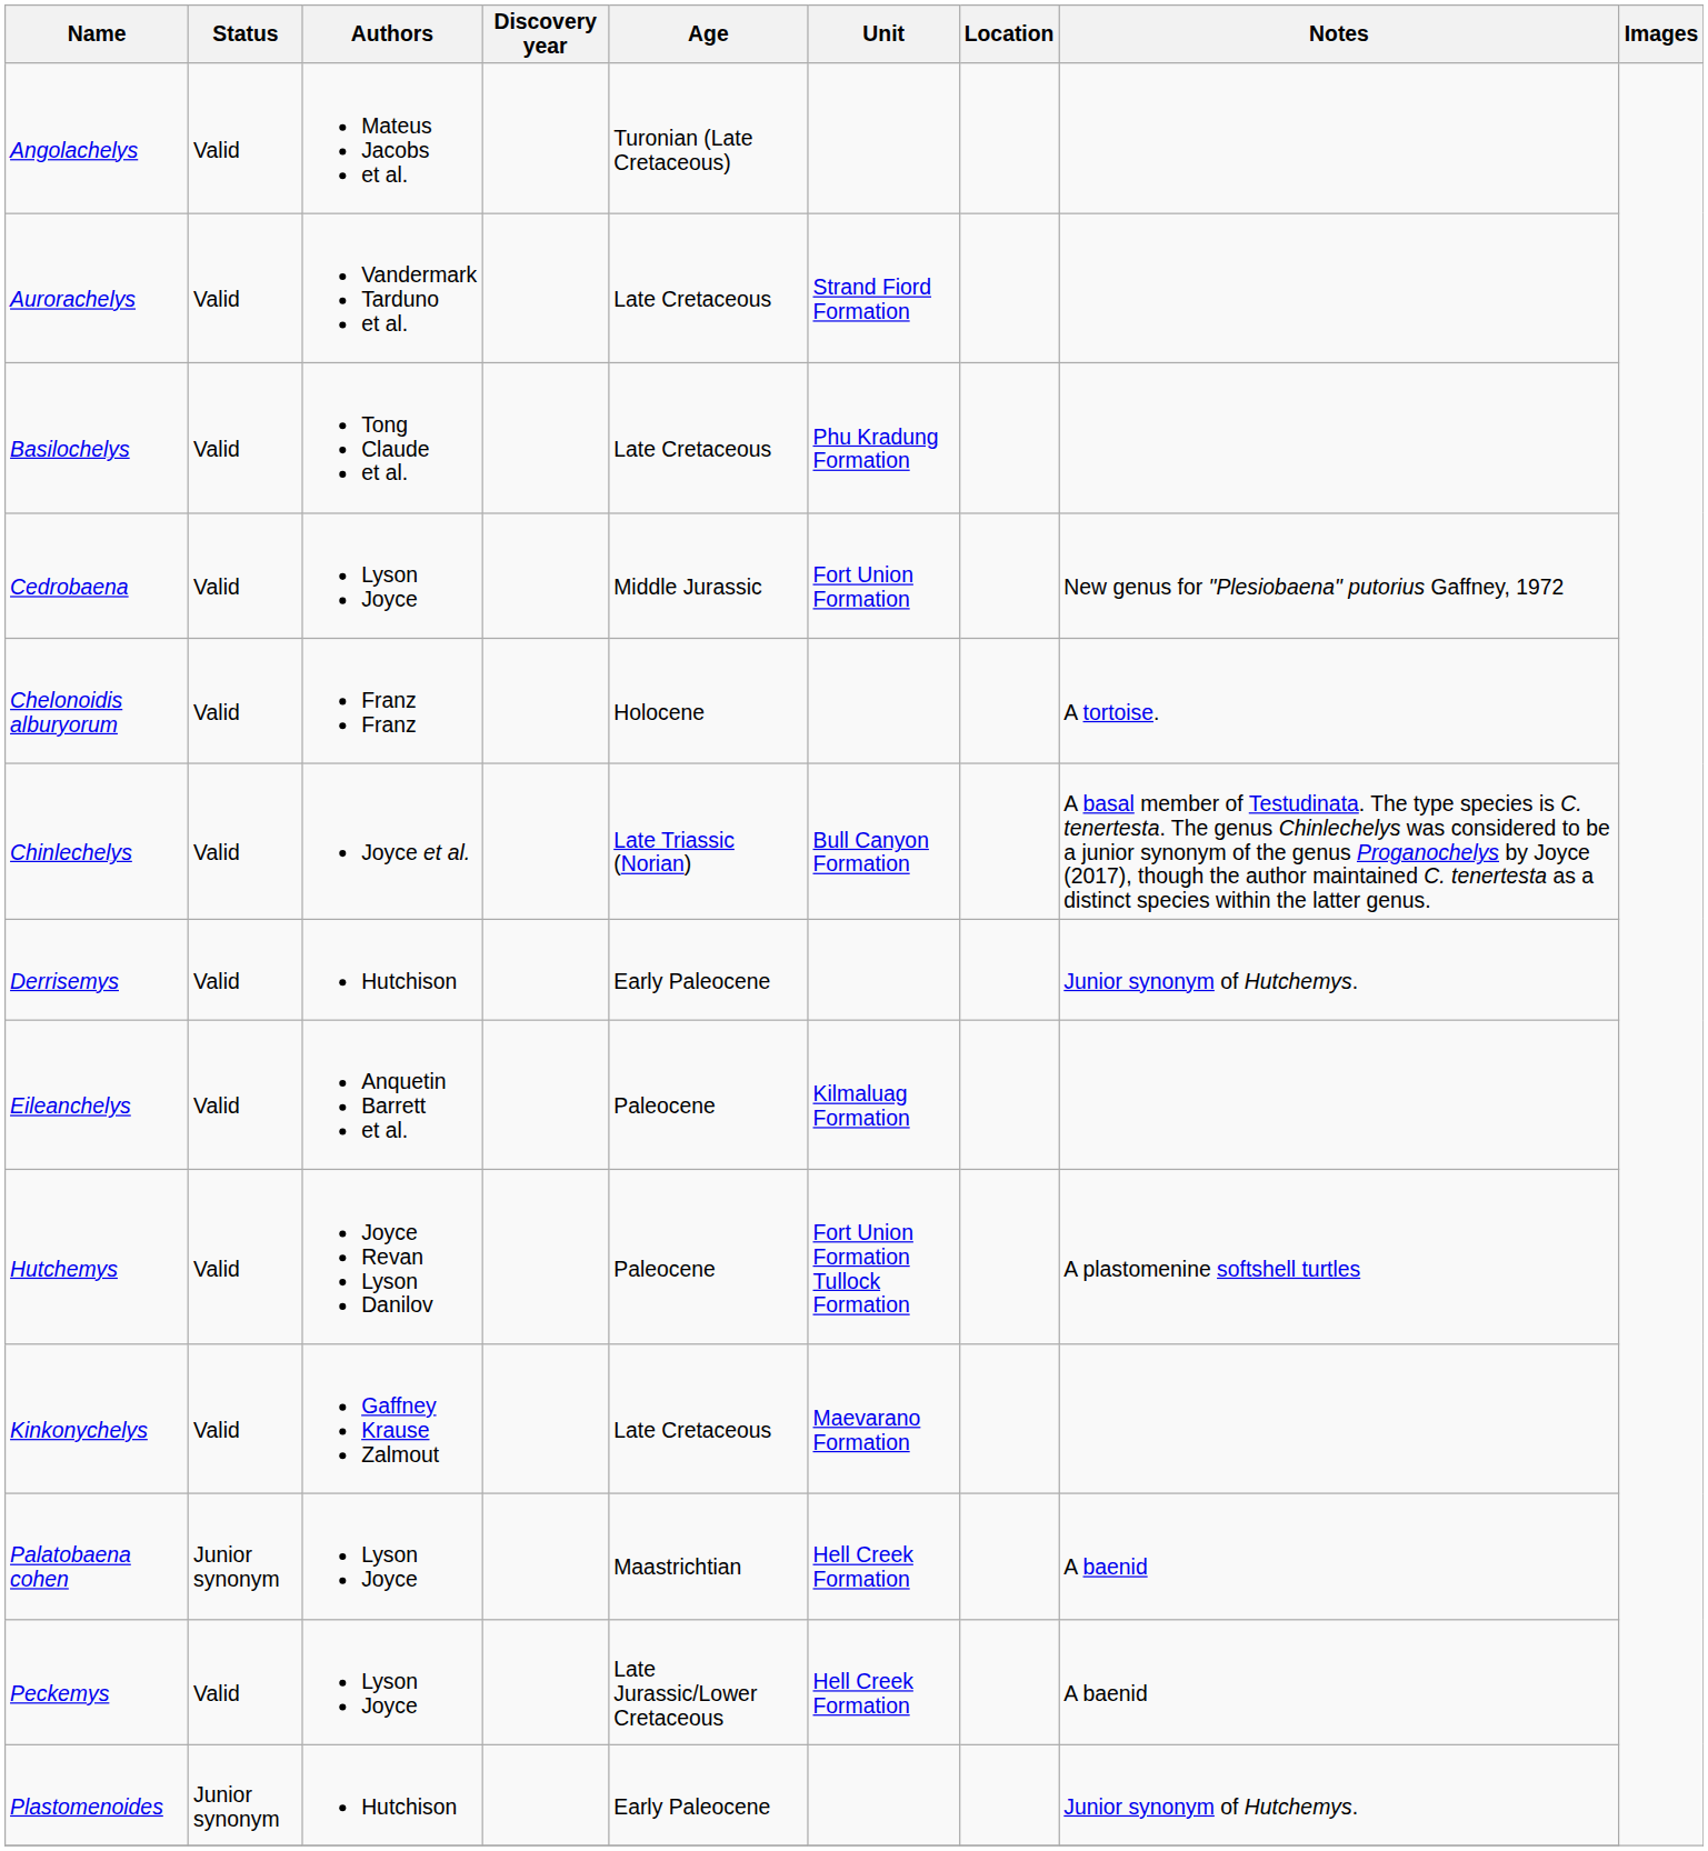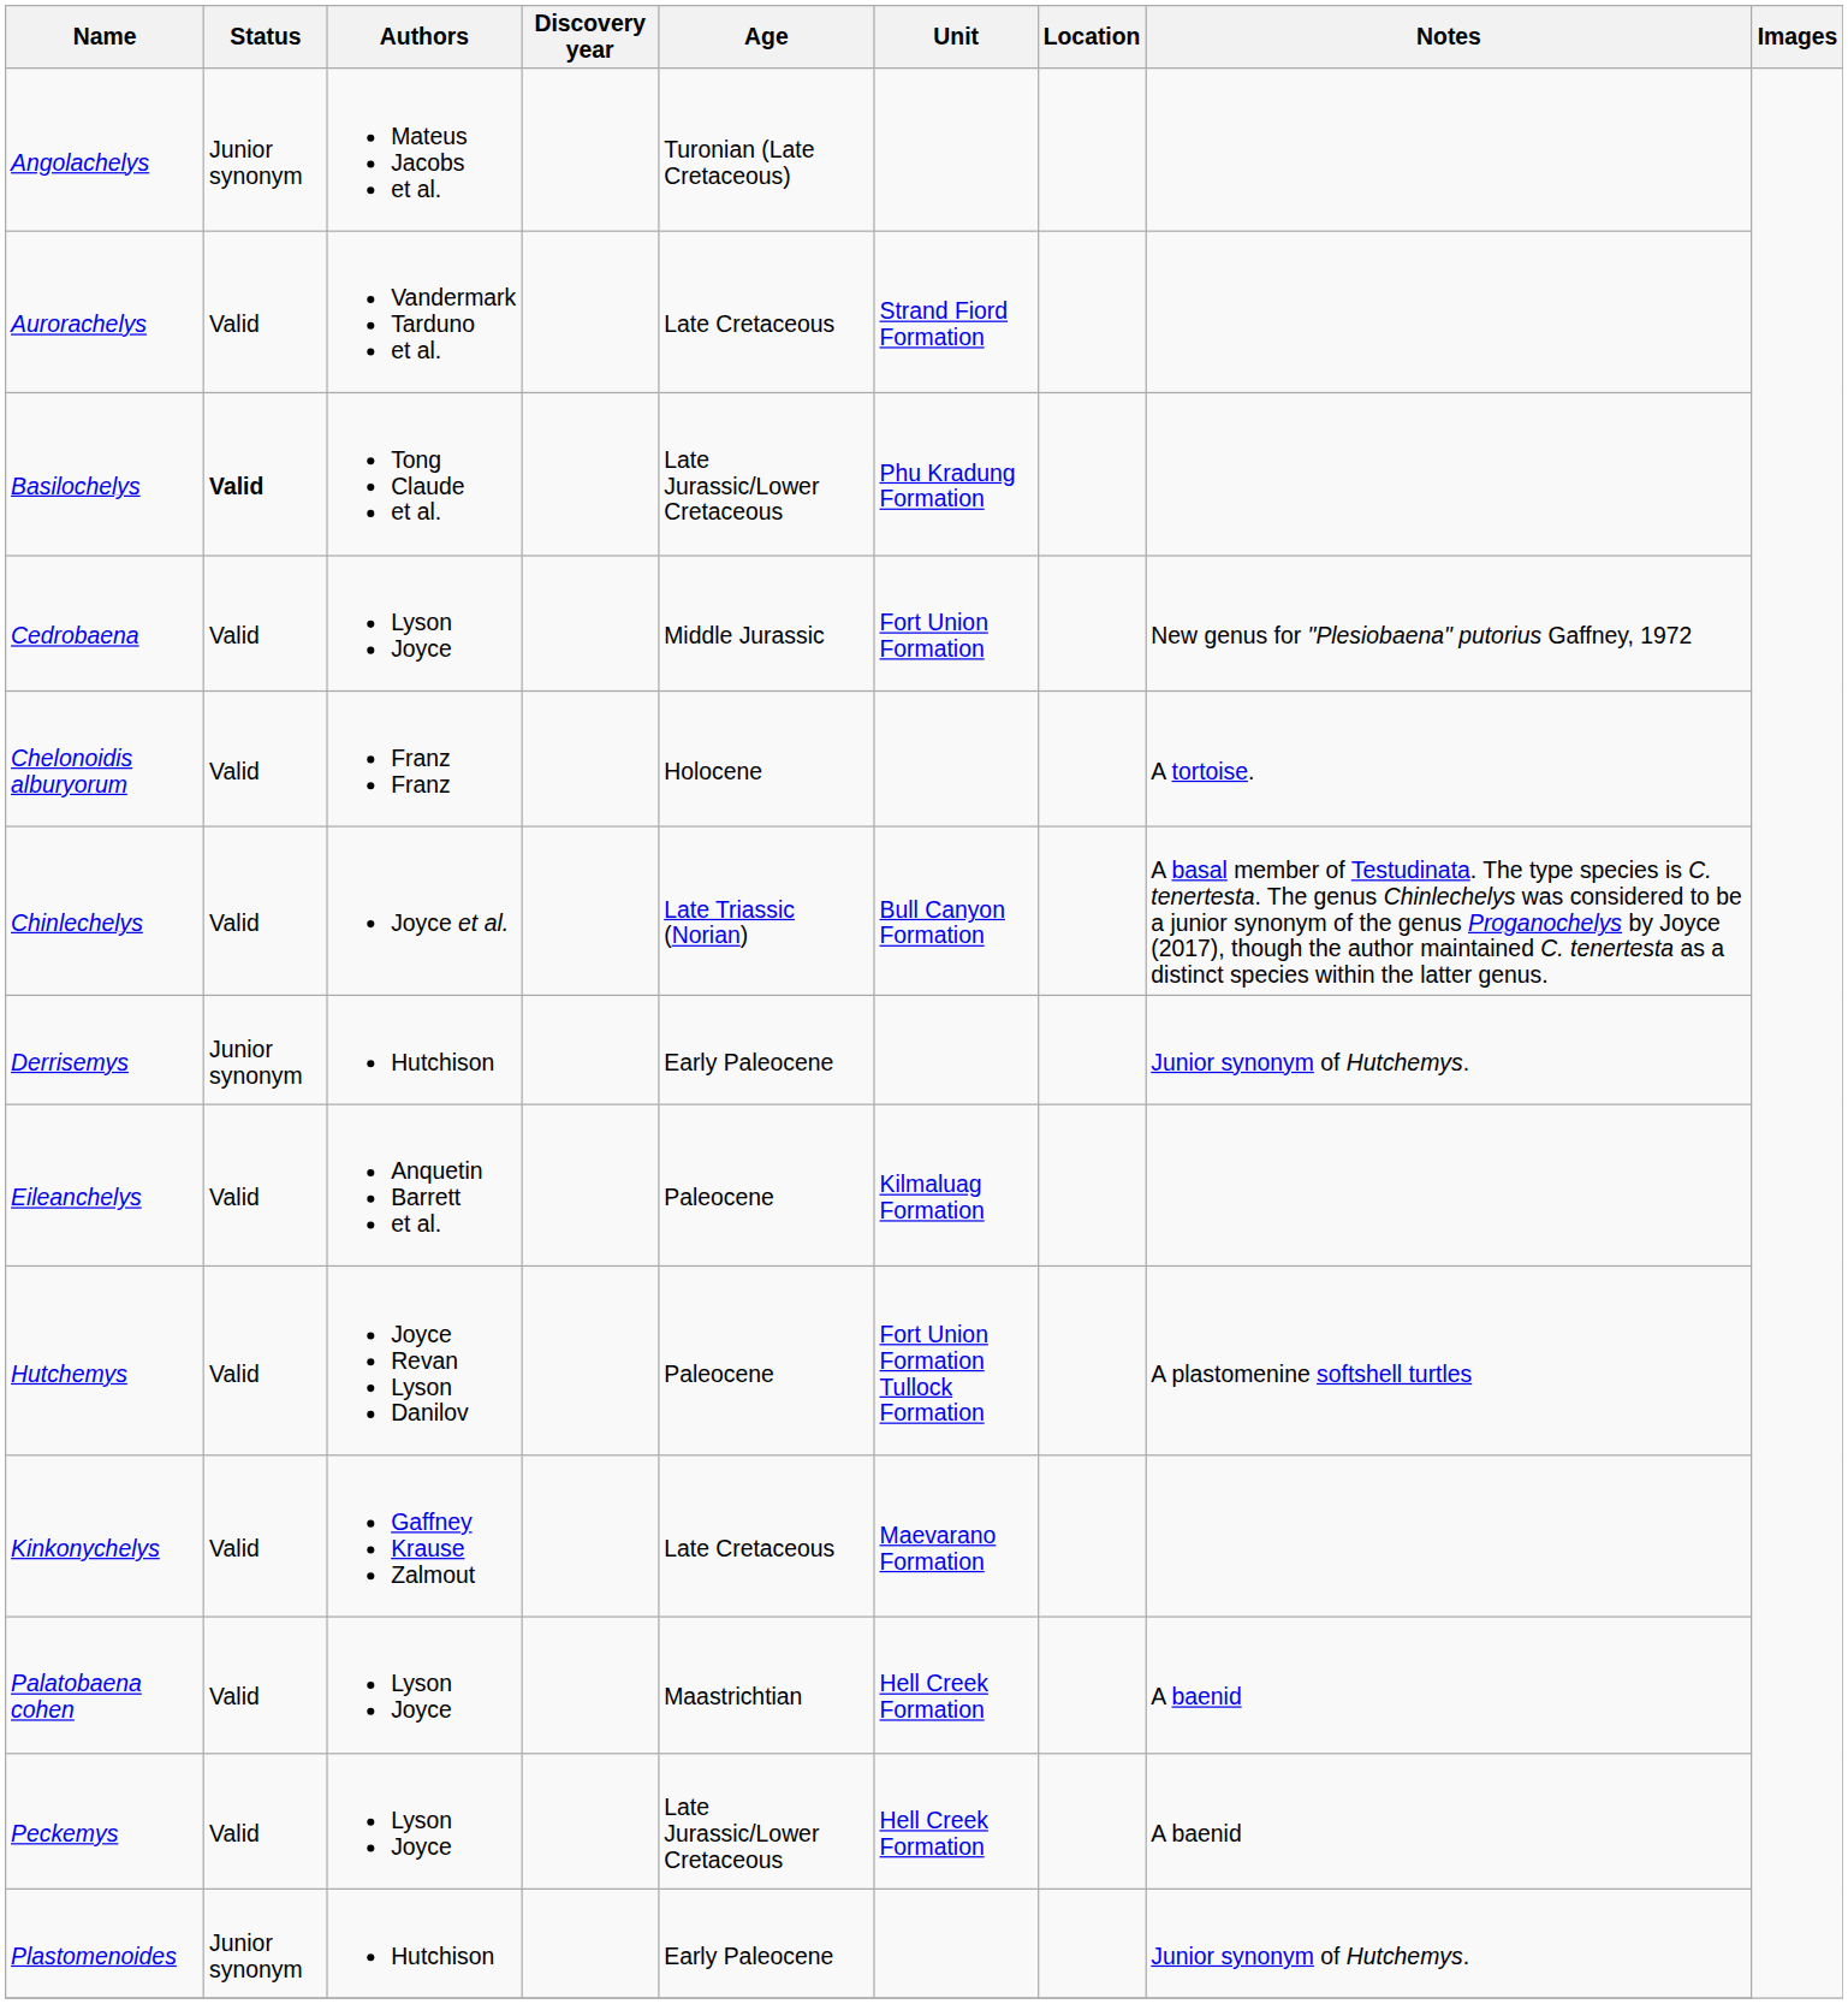 <table class="wikitable sortable" align="center" width="100%">
 <tr>
 <th>Name</th>
 <th>Status</th>
 <th>Authors</th>
 <th>Discovery year</th>
 <th>Age</th>
 <th>Unit</th>
 <th>Location</th>
 <th width="33%" class="unsortable">Notes</th>
 <th class="unsortable">Images</th>
 </tr>
 <tr>
 <td><br><em><a href='#'>Angolachelys</a></em></td>
-<td><br>Valid</td>
+<td><br>Junior synonym</td>
 <td><br><ul><li>Mateus</li><li>Jacobs</li><li>et al.</li></ul></td>
 <td></td>
 <td><br>Turonian (Late Cretaceous)</td>
 <td></td>
 <td><br></td>
 <td></td>
 <td rowspan="99"></td>
 </tr>
 <tr>
 <td><br><em><a href='#'>Aurorachelys</a></em></td>
 <td><br>Valid</td>
 <td><br><ul><li>Vandermark</li><li>Tarduno</li><li>et al.</li></ul></td>
 <td></td>
 <td><br>Late Cretaceous</td>
 <td><br><a href='#'>Strand Fiord Formation</a></td>
 <td><br></td>
 <td></td>
 </tr>
 <tr>
 <td><br><em><a href='#'>Basilochelys</a></em></td>
-<td><br>Valid</td>
+<td><strong><br>Valid</strong></td>
 <td><br><ul><li>Tong</li><li>Claude</li><li>et al.</li></ul></td>
 <td></td>
-<td><br>Late Cretaceous</td>
+<td><br>Late Jurassic/Lower Cretaceous</td>
 <td><br><a href='#'>Phu Kradung Formation</a></td>
 <td><br></td>
 <td></td>
 </tr>
 <tr>
 <td><br><em><a href='#'>Cedrobaena</a></em></td>
 <td><br>Valid</td>
 <td><br><ul><li>Lyson</li><li>Joyce</li></ul></td>
 <td></td>
 <td><br>Middle Jurassic</td>
 <td><br><a href='#'>Fort Union Formation</a></td>
 <td><br></td>
 <td><br>New genus for <em>"Plesiobaena" putorius</em> Gaffney, 1972</td>
 </tr>
 <tr>
 <td><br><em><a href='#'>Chelonoidis alburyorum</a></em></td>
 <td><br>Valid</td>
 <td><br><ul><li>Franz</li><li>Franz</li></ul></td>
 <td></td>
 <td><br>Holocene</td>
 <td></td>
 <td><br></td>
 <td><br>A <a href='#'>tortoise</a>.</td>
 </tr>
 <tr>
 <td><br><em><a href='#'>Chinlechelys</a></em></td>
 <td><br>Valid</td>
 <td><br><ul><li>Joyce <em>et al.</em></li></ul></td>
 <td></td>
 <td><br><a href='#'>Late Triassic</a> (<a href='#'>Norian</a>)</td>
 <td><br><a href='#'>Bull Canyon Formation</a></td>
 <td><br></td>
 <td><br>A <a href='#'>basal</a> member of <a href='#'>Testudinata</a>. The type species is <em>C. tenertesta</em>. The genus <em>Chinlechelys</em> was considered to be a junior synonym of the genus <em><a href='#'>Proganochelys</a></em> by Joyce (2017), though the author maintained <em>C. tenertesta</em> as a distinct species within the latter genus.</td>
 </tr>
 <tr>
 <td><br><em><a href='#'>Derrisemys</a></em></td>
-<td><br>Valid</td>
+<td><br>Junior synonym</td>
 <td><br><ul><li>Hutchison</li></ul></td>
 <td></td>
 <td><br>Early Paleocene</td>
 <td></td>
 <td><br></td>
 <td><br><a href='#'>Junior synonym</a> of <em>Hutchemys</em>.</td>
 </tr>
 <tr>
 <td><br><em><a href='#'>Eileanchelys</a></em></td>
 <td><br>Valid</td>
 <td><br><ul><li>Anquetin</li><li>Barrett</li><li>et al.</li></ul></td>
 <td></td>
 <td><br>Paleocene</td>
 <td><br><a href='#'>Kilmaluag Formation</a></td>
 <td><br></td>
 <td></td>
 </tr>
 <tr>
 <td><br><em><a href='#'>Hutchemys</a></em></td>
 <td><br>Valid</td>
 <td><br><ul><li>Joyce</li><li>Revan</li><li>Lyson</li><li>Danilov</li></ul></td>
 <td></td>
 <td><br>Paleocene</td>
 <td><br><a href='#'>Fort Union Formation</a> <br> <a href='#'>Tullock Formation</a></td>
 <td><br></td>
 <td><br>A plastomenine <a href='#'>softshell turtles</a></td>
 </tr>
 <tr>
 <td><br><em><a href='#'>Kinkonychelys</a></em></td>
 <td><br>Valid</td>
 <td><br><ul><li><a href='#'>Gaffney</a></li><li><a href='#'>Krause</a></li><li>Zalmout</li></ul></td>
 <td></td>
 <td><br>Late Cretaceous</td>
 <td><br><a href='#'>Maevarano Formation</a></td>
 <td><br></td>
 <td></td>
 </tr>
 <tr>
 <td><br><em><a href='#'>Palatobaena cohen</a></em></td>
-<td><br>Junior synonym</td>
+<td><br>Valid</td>
 <td><br><ul><li>Lyson</li><li>Joyce</li></ul></td>
 <td></td>
 <td><br>Maastrichtian</td>
 <td><br><a href='#'>Hell Creek Formation</a></td>
 <td><br></td>
 <td><br>A <a href='#'>baenid</a></td>
 </tr>
 <tr>
 <td><br><em><a href='#'>Peckemys</a></em></td>
 <td><br>Valid</td>
 <td><br><ul><li>Lyson</li><li>Joyce</li></ul></td>
 <td></td>
 <td><br>Late Jurassic/Lower Cretaceous</td>
 <td><br><a href='#'>Hell Creek Formation</a></td>
 <td><br></td>
 <td><br>A baenid</td>
 </tr>
 <tr>
 <td><br><em><a href='#'>Plastomenoides</a></em></td>
 <td><br>Junior synonym</td>
 <td><br><ul><li>Hutchison</li></ul></td>
 <td></td>
 <td><br>Early Paleocene</td>
 <td></td>
 <td><br></td>
 <td><br><a href='#'>Junior synonym</a> of <em>Hutchemys</em>.</td>
 </tr>
 <tr>
 </tr>
 </table>
